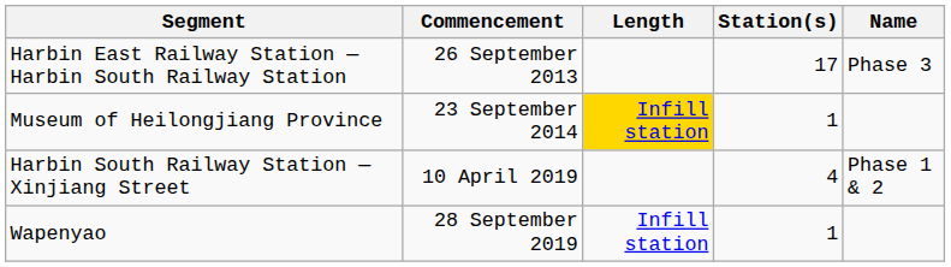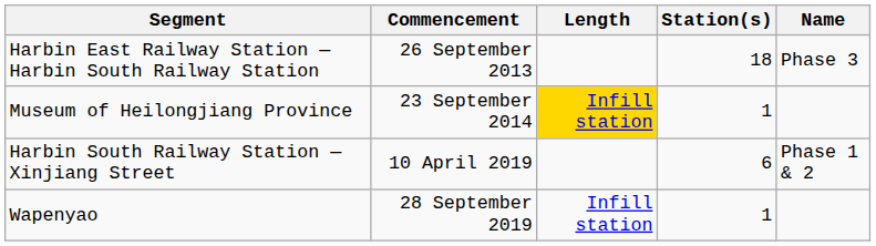 <table class="wikitable" style="border-collapse: collapse; text-align: right;">
 <tr>
 <th>Segment</th>
 <th>Commencement</th>
 <th>Length</th>
 <th>Station(s)</th>
 <th>Name</th>
 </tr>
 <tr>
 <td style="text-align: left;">Harbin East Railway Station — Harbin South Railway Station</td>
 <td>26 September 2013</td>
 <td></td>
-<td>17</td>
+<td>18</td>
 <td style="text-align: left;">Phase 3</td>
 </tr>
 <tr>
 <td style="text-align: left;">Museum of Heilongjiang Province</td>
 <td>23 September 2014</td>
 <td style="background: gold;"><a href='#'>Infill station</a></td>
 <td>1</td>
 <td style="text-align: left;"></td>
 </tr>
 <tr>
 <td style="text-align: left;">Harbin South Railway Station — Xinjiang Street</td>
 <td>10 April 2019</td>
 <td></td>
-<td>4</td>
+<td>6</td>
 <td style="text-align: left;">Phase 1 & 2</td>
 </tr>
 <tr>
 <td style="text-align: left;">Wapenyao</td>
 <td>28 September 2019</td>
 <td><a href='#'>Infill station</a></td>
 <td>1</td>
 <td style="text-align: left;"></td>
 </tr>
 </table>
